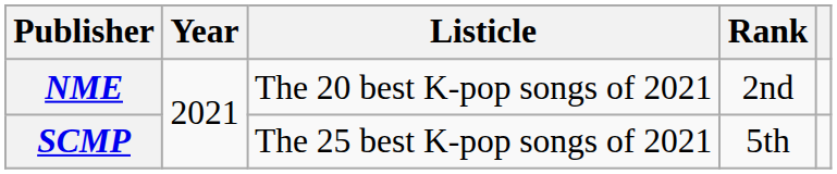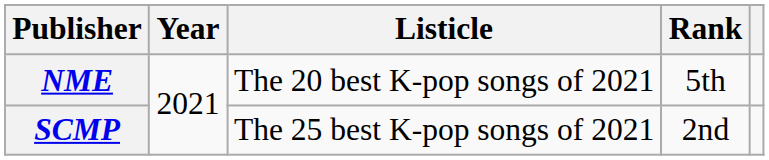 <table class="wikitable plainrowheaders" style="text-align:center">
 <tr>
 <th scope="col">Publisher </th>
 <th scope="col">Year </th>
 <th scope="col">Listicle </th>
 <th scope="col">Rank </th>
 <th scope="col" class="unsortable"></th>
 </tr>
 <tr>
 <th scope="row"><em><a href='#'>NME</a></em></th>
 <td rowspan="2">2021</td>
 <td>The 20 best K-pop songs of 2021</td>
-<td>2nd</td>
+<td>5th</td>
 <td></td>
 </tr>
 <tr>
 <th scope="row"><em><a href='#'>SCMP</a></em></th>
 <td style="text-align:left">The 25 best K-pop songs of 2021</td>
-<td>5th</td>
+<td>2nd</td>
 <td></td>
 </tr>
 </table>
